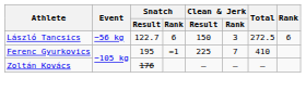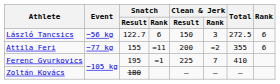 <table class="wikitable" style="font-size:90%">
 <tr>
 <th rowspan="2">Athlete</th>
 <th rowspan="2">Event</th>
 <th colspan="2">Snatch</th>
 <th colspan="2">Clean & Jerk</th>
 <th rowspan="2">Total</th>
 <th rowspan="2">Rank</th>
 </tr>
 <tr style="font-size:95%">
 <th>Result</th>
 <th>Rank</th>
 <th>Result</th>
 <th>Rank</th>
 </tr>
 <tr align=center>
 <td align=left><a href='#'>László Tancsics</a></td>
 <td align=left><a href='#'>−56 kg</a></td>
 <td>122.7</td>
 <td>6</td>
 <td>150</td>
 <td>3</td>
 <td>272.5</td>
 <td>6</td>
 </tr>
 <tr align=center>
+<td align=left><a href='#'>Attila Feri</a></td>
+<td align=left><a href='#'>−77 kg</a></td>
+<td>155</td>
+<td>=11</td>
+<td>200</td>
+<td>=2</td>
+<td>355</td>
+<td>6</td>
+</tr>
+<tr align=center>
 <td align=left><a href='#'>Ferenc Gyurkovics</a></td>
 <td align=left rowspan=2><a href='#'>−105 kg</a></td>
 <td>195</td>
 <td>=1</td>
 <td>225</td>
 <td>7</td>
 <td>410</td>
 <td></td>
 </tr>
 <tr align=center>
 <td align=left><a href='#'>Zoltán Kovács</a></td>
-<td><s>176</s></td>
+<td><s>180</s></td>
 <td></td>
 <td>—</td>
 <td>—</td>
 <td>—</td>
 <td></td>
 </tr>
 </table>
